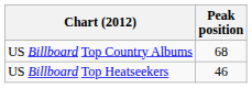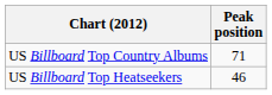 <table class="wikitable sortable">
 <tr>
 <th>Chart (2012)</th>
 <th>Peak<br>position</th>
 </tr>
 <tr>
 <td>US <em><a href='#'>Billboard</a></em> <a href='#'>Top Country Albums</a></td>
-<td align="center">68</td>
+<td align="center">71</td>
 </tr>
 <tr>
 <td>US <em><a href='#'>Billboard</a></em> <a href='#'>Top Heatseekers</a></td>
 <td align="center">46</td>
 </tr>
 </table>
